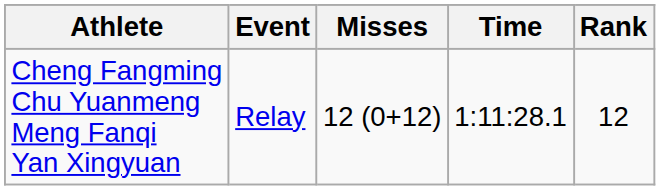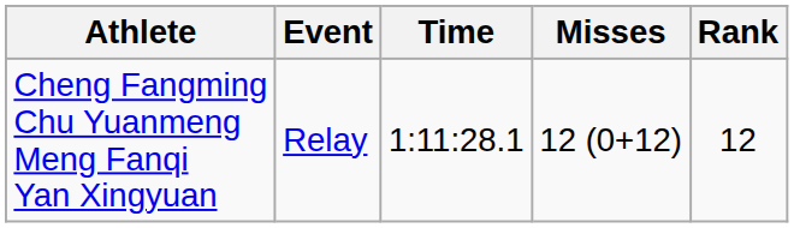 <table class=wikitable style=font-size:90%;text-align:center>
 <tr>
 <th>Athlete</th>
 <th>Event</th>
+<th>Time</th>
 <th>Misses</th>
-<th>Time</th>
 <th>Rank</th>
 </tr>
 <tr>
 <td align=left><a href='#'>Cheng Fangming</a><br><a href='#'>Chu Yuanmeng</a><br><a href='#'>Meng Fanqi</a><br><a href='#'>Yan Xingyuan</a></td>
 <td align=left><a href='#'>Relay</a></td>
+<td>1:11:28.1</td>
 <td>12 (0+12)</td>
-<td>1:11:28.1</td>
 <td>12</td>
 </tr>
 </table>
